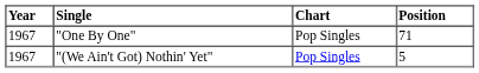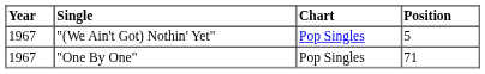 <table border=1 cellspacing=0 cellpadding=2 width="550px">
 <tr>
 <th align="left">Year</th>
 <th align="left">Single</th>
 <th align="left">Chart</th>
 <th align="left">Position</th>
 </tr>
 <tr>
 <td align="left">1967</td>
+<td align="left">"(We Ain't Got) Nothin' Yet"</td>
+<td align="left"><a href='#'>Pop Singles</a></td>
+<td align="left">5</td>
+</tr>
+<tr>
+<td align="left">1967</td>
 <td align="left">"One By One"</td>
 <td align="left">Pop Singles</td>
 <td align="left">71</td>
 </tr>
 <tr>
-<td align="left">1967</td>
-<td align="left">"(We Ain't Got) Nothin' Yet"</td>
-<td align="left"><a href='#'>Pop Singles</a></td>
-<td align="left">5</td>
-</tr>
-<tr>
 </tr>
 </table>
